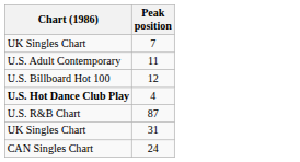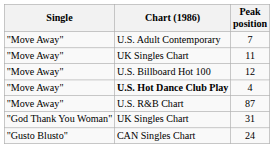 <table class="wikitable">
 <tr>
+<th align="left">Single</th>
 <th align="left">Chart (1986)</th>
 <th align="center">Peak<br>position</th>
 </tr>
 <tr>
-<td align="left">UK Singles Chart</td>
+<td align="left">"Move Away"</td>
+<td align="left">U.S. Adult Contemporary</td>
 <td align="center">7</td>
 </tr>
 <tr>
-<td align="left">U.S. Adult Contemporary</td>
+<td align="left">"Move Away"</td>
+<td align="left">UK Singles Chart</td>
 <td align="center">11</td>
 </tr>
 <tr>
+<td align="left">"Move Away"</td>
 <td align="left">U.S. Billboard Hot 100</td>
 <td align="center">12</td>
 </tr>
 <tr>
+<td align="left">"Move Away"</td>
 <td align="left"><strong>U.S. Hot Dance Club Play</strong></td>
 <td align="center">4</td>
 </tr>
 <tr>
+<td align="left">"Move Away"</td>
 <td align="left">U.S. R&B Chart</td>
 <td align="center">87</td>
 </tr>
 <tr>
+<td align="left">"God Thank You Woman"</td>
 <td align="left">UK Singles Chart</td>
 <td align="center">31</td>
 </tr>
 <tr>
+<td align="left">"Gusto Blusto"</td>
 <td align="left">CAN Singles Chart</td>
 <td align="center">24</td>
 </tr>
 </table>
